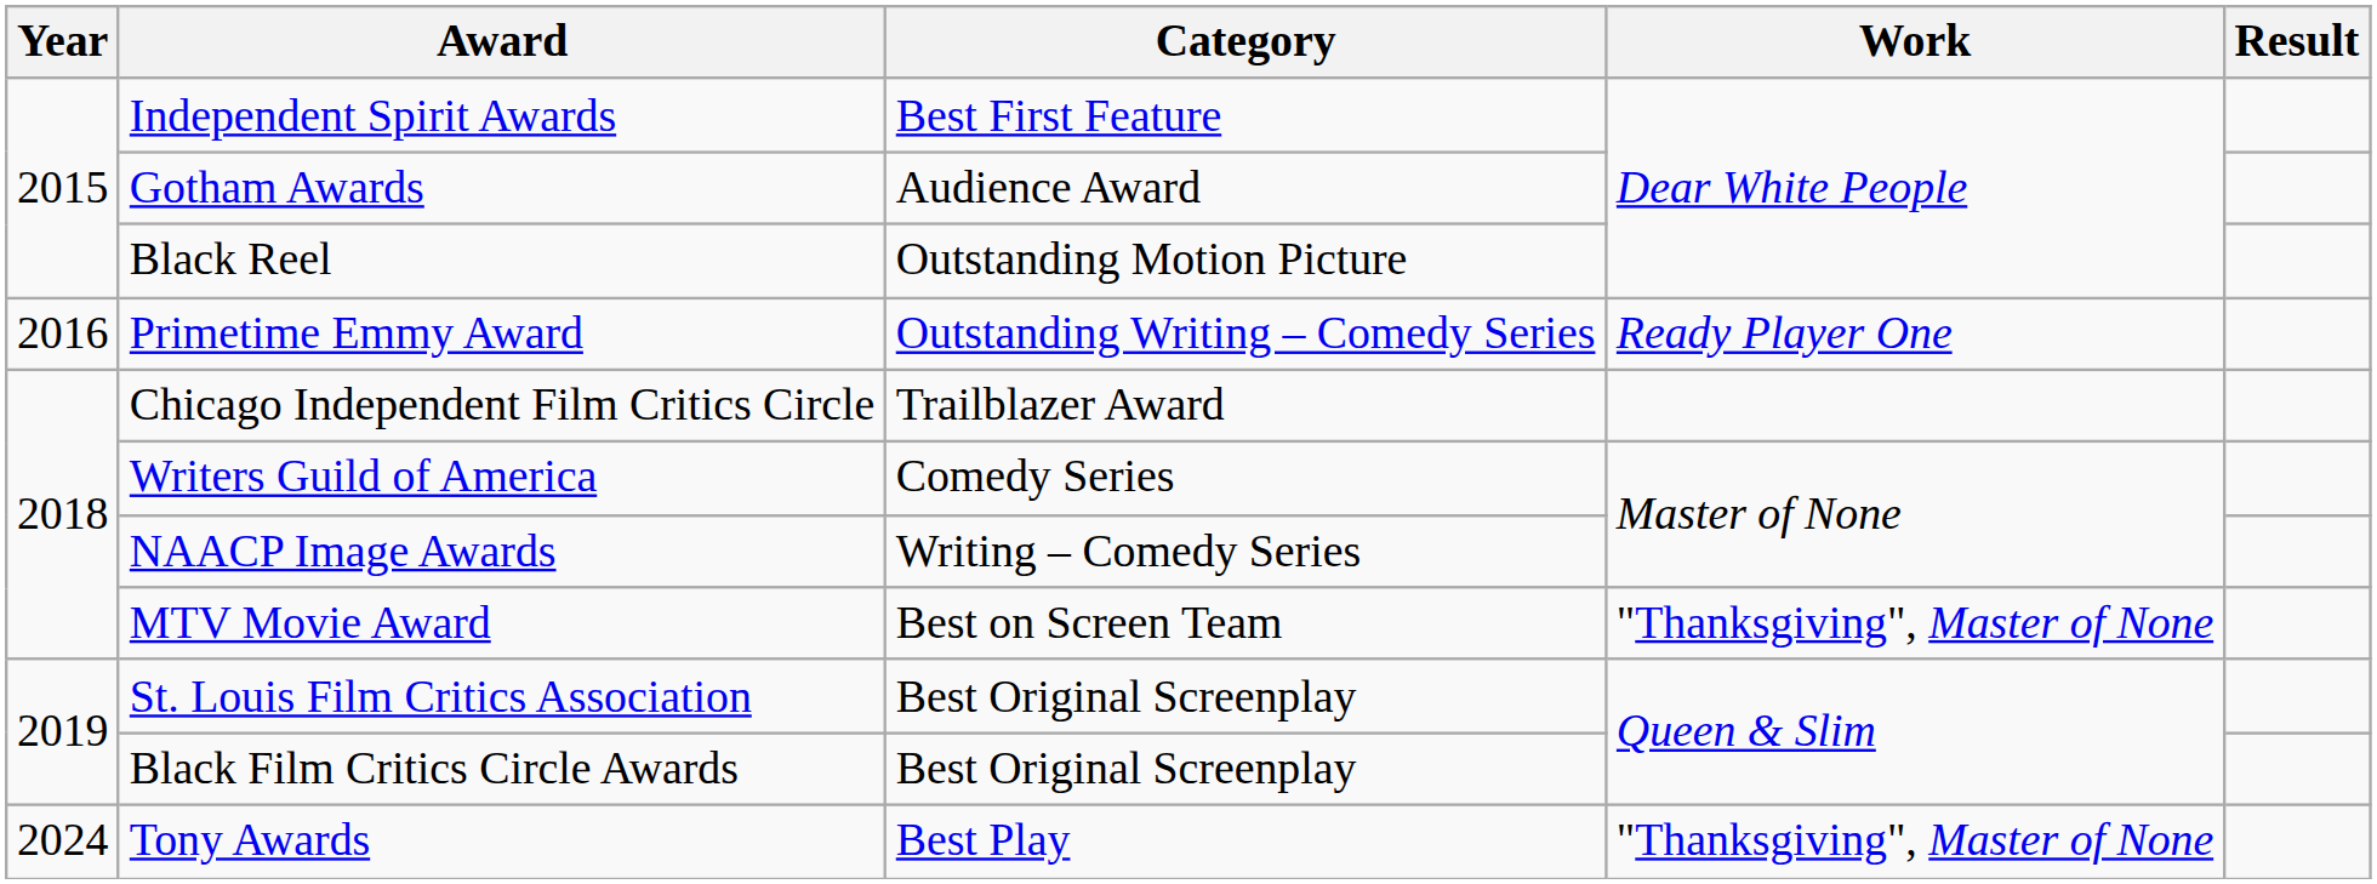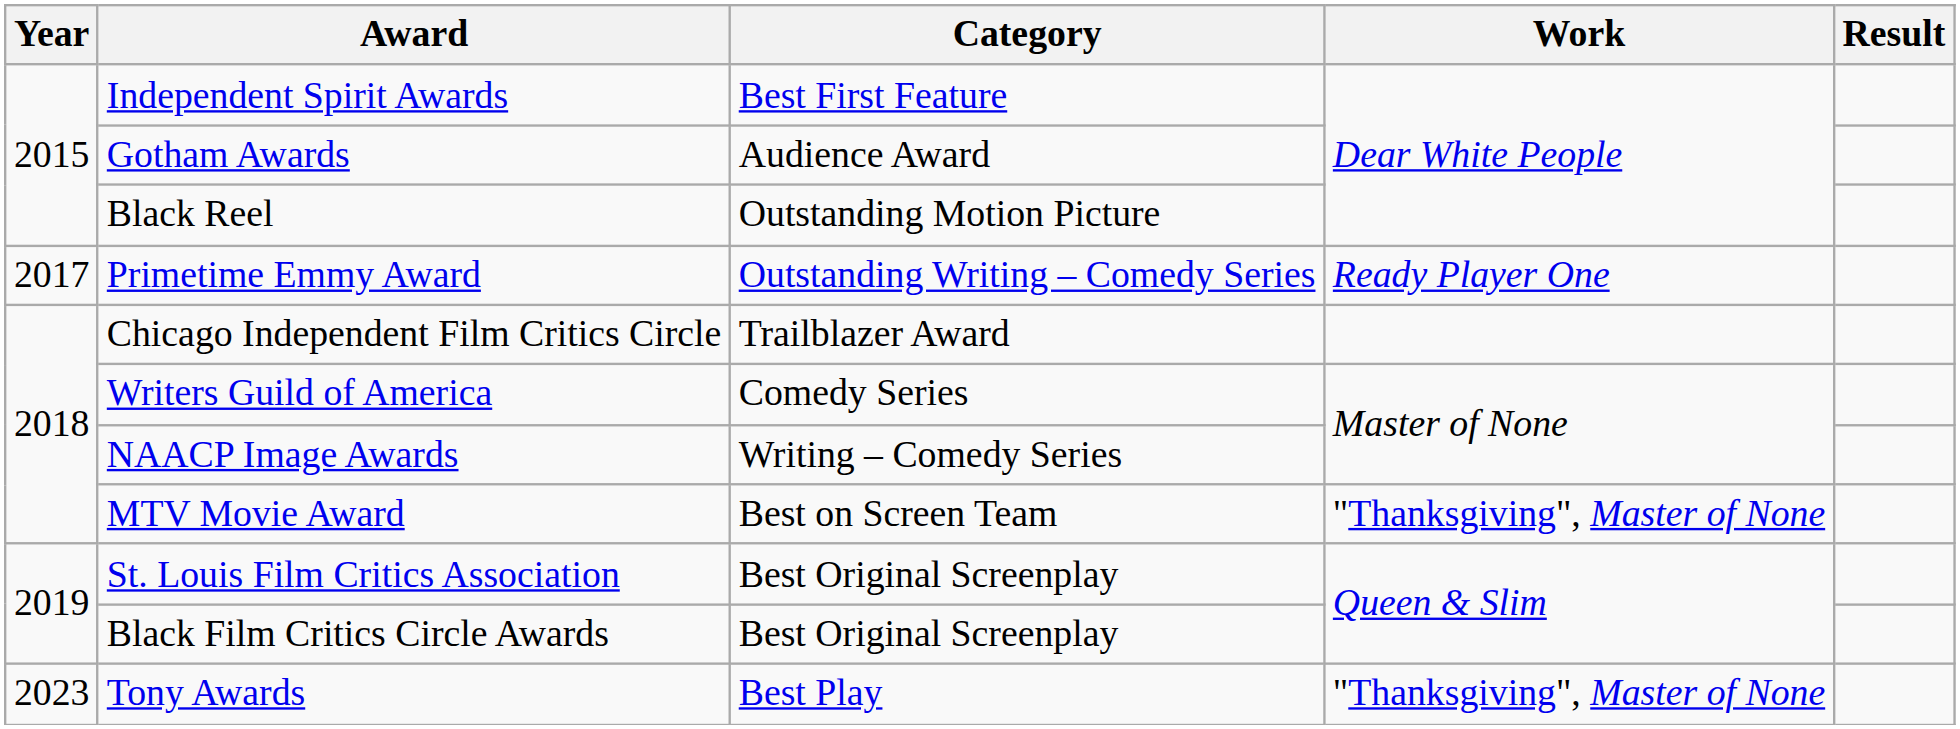 <table class="wikitable">
 <tr>
 <th>Year</th>
 <th>Award</th>
 <th>Category</th>
 <th>Work</th>
 <th>Result</th>
 </tr>
 <tr>
 <td rowspan="3">2015</td>
 <td><a href='#'>Independent Spirit Awards</a></td>
 <td><a href='#'>Best First Feature</a></td>
 <td rowspan=3><em><a href='#'>Dear White People</a></em></td>
 <td></td>
 </tr>
 <tr>
 <td><a href='#'>Gotham Awards</a></td>
 <td>Audience Award</td>
 <td></td>
 </tr>
 <tr>
 <td>Black Reel</td>
 <td>Outstanding Motion Picture</td>
 <td></td>
 </tr>
 <tr>
-<td>2016</td>
+<td>2017</td>
 <td><a href='#'>Primetime Emmy Award</a></td>
 <td><a href='#'>Outstanding Writing – Comedy Series</a></td>
 <td><em><a href='#'>Ready Player One</a></em></td>
 <td></td>
 </tr>
 <tr>
 <td rowspan="4">2018</td>
 <td>Chicago Independent Film Critics Circle</td>
 <td>Trailblazer Award</td>
 <td></td>
 <td></td>
 </tr>
 <tr>
 <td><a href='#'>Writers Guild of America</a></td>
 <td>Comedy Series</td>
 <td rowspan=2><em>Master of None</em></td>
 <td></td>
 </tr>
 <tr>
 <td><a href='#'>NAACP Image Awards</a></td>
 <td>Writing – Comedy Series</td>
 <td></td>
 </tr>
 <tr>
 <td><a href='#'>MTV Movie Award</a></td>
 <td>Best on Screen Team</td>
 <td>"<a href='#'>Thanksgiving</a>", <em><a href='#'>Master of None</a></em></td>
 <td></td>
 </tr>
 <tr>
 <td rowspan="2">2019</td>
 <td><a href='#'>St. Louis Film Critics Association</a></td>
 <td>Best Original Screenplay</td>
 <td rowspan=2><em><a href='#'>Queen & Slim</a></em></td>
 <td></td>
 </tr>
 <tr>
 <td>Black Film Critics Circle Awards</td>
 <td>Best Original Screenplay</td>
 <td></td>
 </tr>
 <tr>
-<td>2024</td>
+<td>2023</td>
 <td><a href='#'>Tony Awards</a></td>
 <td><a href='#'>Best Play</a></td>
 <td>"<a href='#'>Thanksgiving</a>", <em><a href='#'>Master of None</a></em></td>
 <td></td>
 </tr>
 </table>
